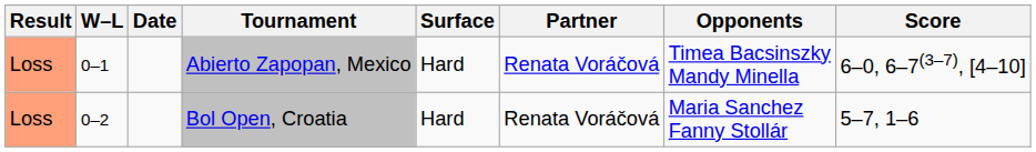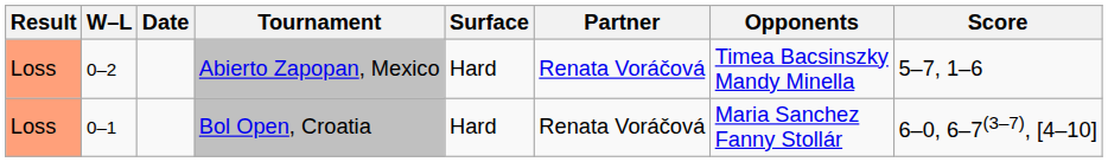 <table class="sortable wikitable">
 <tr>
 <th>Result</th>
 <th class="unsortable">W–L</th>
 <th>Date</th>
 <th>Tournament</th>
 <th>Surface</th>
 <th>Partner</th>
 <th>Opponents</th>
 <th class="unsortable">Score</th>
 </tr>
 <tr>
 <td style="background:#ffa07a;">Loss</td>
-<td><small>0–1</small></td>
+<td><small>0–2</small></td>
 <td><a href='#'></a></td>
 <td style="background:silver;"><a href='#'>Abierto Zapopan</a>, Mexico</td>
 <td>Hard</td>
 <td> <a href='#'>Renata Voráčová</a></td>
 <td> <a href='#'>Timea Bacsinszky</a> <br>  <a href='#'>Mandy Minella</a></td>
-<td>6–0, 6–7<sup>(3–7)</sup>, [4–10]</td>
+<td>5–7, 1–6</td>
 </tr>
 <tr>
 <td style="background:#ffa07a;">Loss</td>
-<td><small>0–2</small></td>
+<td><small>0–1</small></td>
 <td><a href='#'></a></td>
 <td style="background:silver;"><a href='#'>Bol Open</a>, Croatia</td>
 <td>Hard</td>
 <td> Renata Voráčová</td>
 <td> <a href='#'>Maria Sanchez</a> <br>  <a href='#'>Fanny Stollár</a></td>
-<td>5–7, 1–6</td>
+<td>6–0, 6–7<sup>(3–7)</sup>, [4–10]</td>
 </tr>
 </table>
